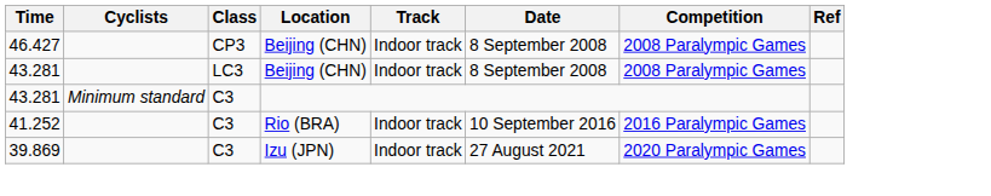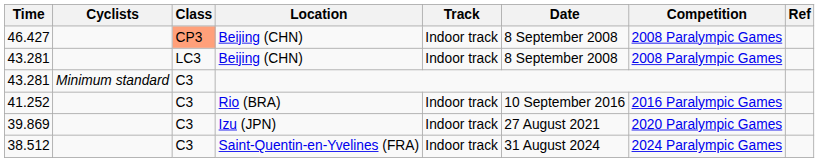 <table class="wikitable">
 <tr align="left">
 <th>Time</th>
 <th>Cyclists</th>
 <th>Class</th>
 <th>Location</th>
 <th>Track</th>
 <th>Date</th>
 <th>Competition</th>
 <th>Ref</th>
 </tr>
 <tr>
 <td>46.427</td>
 <td></td>
-<td>CP3</td>
+<td style="background: lightsalmon;">CP3</td>
 <td><a href='#'>Beijing</a> (CHN)</td>
 <td>Indoor track</td>
 <td>8 September 2008</td>
 <td><a href='#'>2008 Paralympic Games</a></td>
 <td></td>
 </tr>
 <tr>
 <td>43.281</td>
 <td></td>
 <td>LC3</td>
 <td><a href='#'>Beijing</a> (CHN)</td>
 <td>Indoor track</td>
 <td>8 September 2008</td>
 <td><a href='#'>2008 Paralympic Games</a></td>
 <td></td>
 </tr>
 <tr>
 <td>43.281</td>
 <td> <em>Minimum standard</em></td>
 <td>C3</td>
 <td colspan=4></td>
 <td></td>
 </tr>
 <tr>
 <td>41.252</td>
 <td></td>
 <td>C3</td>
 <td><a href='#'>Rio</a> (BRA)</td>
 <td>Indoor track</td>
 <td>10 September 2016</td>
 <td><a href='#'>2016 Paralympic Games</a></td>
 <td></td>
 </tr>
 <tr>
 <td>39.869</td>
 <td></td>
 <td>C3</td>
 <td><a href='#'>Izu</a> (JPN)</td>
 <td>Indoor track</td>
 <td>27 August 2021</td>
 <td><a href='#'>2020 Paralympic Games</a></td>
 <td></td>
 </tr>
+<tr>
+<td>38.512</td>
+<td></td>
+<td>C3</td>
+<td><a href='#'>Saint-Quentin-en-Yvelines</a> (FRA)</td>
+<td>Indoor track</td>
+<td>31 August 2024</td>
+<td><a href='#'>2024 Paralympic Games</a></td>
+<td></td>
+</tr>
 </table>
